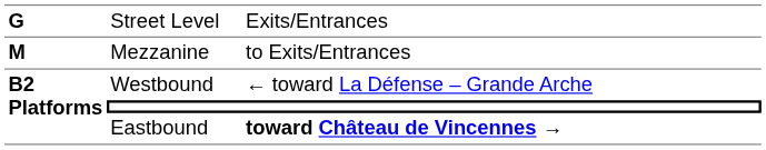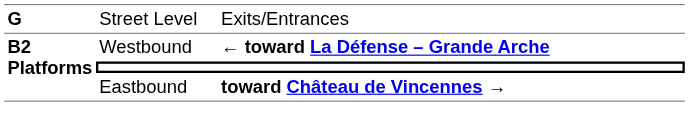 <table border=0 cellspacing=0 cellpadding=3>
 <tr>
 <td style="border-top:solid 1px gray;" width=50 valign=top><strong>G</strong></td>
 <td style="border-top:solid 1px gray;" width=100 valign=top>Street Level</td>
 <td style="border-top:solid 1px gray;" width=400 valign=top>Exits/Entrances</td>
 </tr>
 <tr>
-<td style="border-top:solid 1px gray;" width=50 valign=top><strong>M</strong></td>
-<td style="border-top:solid 1px gray;" width=100 valign=top>Mezzanine</td>
-<td style="border-top:solid 1px gray;" width=400 valign=top>to Exits/Entrances</td>
-</tr>
-<tr>
 <td style="border-bottom:solid 1px gray;border-top:solid 1px gray;" width=50 rowspan=3 valign=top><strong>B2<br>Platforms</strong></td>
 <td style="border-top:solid 1px gray;" width=100>Westbound</td>
-<td style="border-top:solid 1px gray;" width=390>←   toward <a href='#'>La Défense – Grande Arche</a> </td>
+<td style="border-top:solid 1px gray;" width=390><strong>←   toward <a href='#'>La Défense – Grande Arche</a> </strong></td>
 </tr>
 <tr>
 <td style="border-top:solid 2px black;border-right:solid 2px black;border-left:solid 2px black;border-bottom:solid 2px black;text-align:center;" colspan=2></td>
 </tr>
 <tr>
 <td style="border-bottom:solid 1px gray;">Eastbound</td>
 <td style="border-bottom:solid 1px gray;"><strong>   toward <a href='#'>Château de Vincennes</a> →</strong></td>
 </tr>
 </table>
